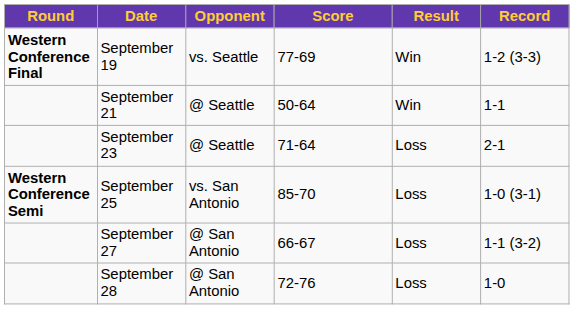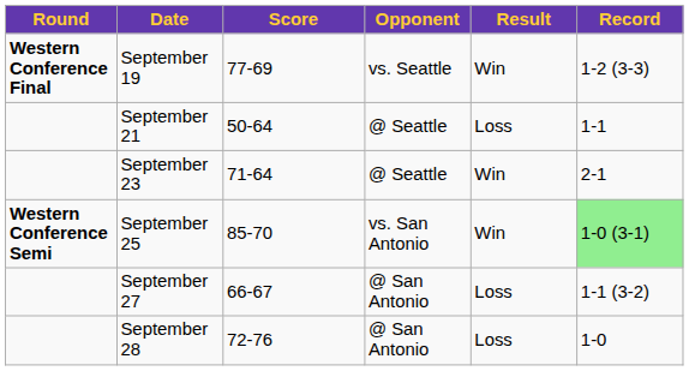 <table class="wikitable sortable sortable">
 <tr>
 <th style="background:#6137ad; color:#ffcd35; width:15%;">Round</th>
 <th style="background:#6137ad; color:#ffcd35; width:15%;">Date</th>
+<th style="background:#6137ad; color:#ffcd35; width:20%;">Score</th>
 <th style="background:#6137ad; color:#ffcd35; width:15%;">Opponent</th>
-<th style="background:#6137ad; color:#ffcd35; width:20%;">Score</th>
 <th style="background:#6137ad; color:#ffcd35; width:15%;">Result</th>
 <th style="background:#6137ad; color:#ffcd35; width:15%;">Record</th>
 </tr>
 <tr>
 <td><strong>Western Conference Final</strong></td>
 <td>September 19</td>
+<td>77-69</td>
 <td>vs. Seattle</td>
-<td>77-69</td>
 <td>Win</td>
 <td>1-2 (3-3)</td>
 </tr>
 <tr>
 <td></td>
 <td>September 21</td>
+<td>50-64</td>
 <td>@ Seattle</td>
-<td>50-64</td>
-<td>Win</td>
+<td>Loss</td>
 <td>1-1</td>
 </tr>
 <tr>
 <td></td>
 <td>September 23</td>
+<td>71-64</td>
 <td>@ Seattle</td>
-<td>71-64</td>
-<td>Loss</td>
+<td>Win</td>
 <td>2-1</td>
 </tr>
 <tr>
 <td><strong>Western Conference Semi</strong></td>
 <td>September 25</td>
+<td>85-70</td>
 <td>vs. San Antonio</td>
-<td>85-70</td>
-<td>Loss</td>
-<td>1-0 (3-1)</td>
+<td>Win</td>
+<td style="background: lightgreen;">1-0 (3-1)</td>
 </tr>
 <tr>
 <td></td>
 <td>September 27</td>
+<td>66-67</td>
 <td>@ San Antonio</td>
-<td>66-67</td>
 <td>Loss</td>
 <td>1-1 (3-2)</td>
 </tr>
 <tr>
 <td></td>
 <td>September 28</td>
+<td>72-76</td>
 <td>@ San Antonio</td>
-<td>72-76</td>
 <td>Loss</td>
 <td>1-0</td>
 </tr>
 </table>
